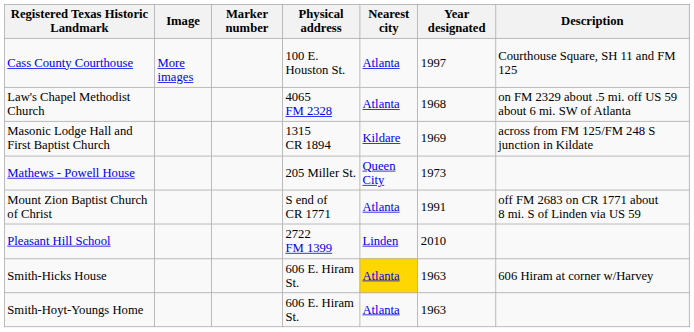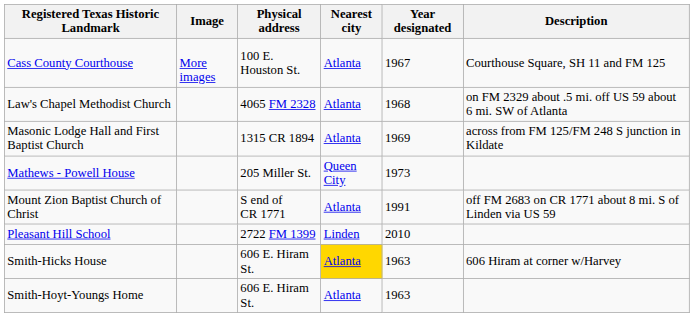 <table class="wikitable sortable">
 <tr>
 <th>Registered Texas Historic Landmark</th>
 <th>Image</th>
-<th>Marker number</th>
 <th>Physical address</th>
 <th>Nearest city</th>
 <th>Year designated</th>
 <th>Description</th>
 </tr>
 <tr>
 <td><a href='#'>Cass County Courthouse</a></td>
 <td><br> <a href='#'>More images</a></td>
-<td></td>
 <td>100 E. Houston St.<br></td>
 <td><a href='#'>Atlanta</a></td>
-<td>1997</td>
+<td>1967</td>
 <td>Courthouse Square, SH 11 and FM 125</td>
 </tr>
 <tr>
 <td>Law's Chapel Methodist Church</td>
-<td></td>
 <td></td>
 <td>4065 <a href='#'>FM 2328</a><br></td>
 <td><a href='#'>Atlanta</a></td>
 <td>1968</td>
 <td>on FM 2329 about .5 mi. off US 59 about 6 mi. SW of Atlanta</td>
 </tr>
 <tr>
 <td>Masonic Lodge Hall and First Baptist Church</td>
 <td></td>
-<td></td>
 <td>1315 CR 1894<br></td>
-<td><a href='#'>Kildare</a></td>
+<td><a href='#'>Atlanta</a></td>
 <td>1969</td>
 <td>across from FM 125/FM 248 S junction in Kildate</td>
 </tr>
 <tr>
 <td><a href='#'>Mathews - Powell House</a></td>
-<td></td>
 <td></td>
 <td>205 Miller St.<br></td>
 <td><a href='#'>Queen City</a></td>
 <td>1973</td>
 <td></td>
 </tr>
 <tr>
 <td>Mount Zion Baptist Church of Christ</td>
 <td></td>
-<td></td>
 <td>S end of CR 1771<br></td>
 <td><a href='#'>Atlanta</a></td>
 <td>1991</td>
 <td>off FM 2683 on CR 1771 about 8 mi. S of Linden via US 59</td>
 </tr>
 <tr>
 <td><a href='#'>Pleasant Hill School</a></td>
-<td></td>
 <td></td>
 <td>2722 <a href='#'>FM 1399</a><br></td>
 <td><a href='#'>Linden</a></td>
 <td>2010</td>
 <td></td>
 </tr>
 <tr>
 <td>Smith-Hicks House</td>
 <td></td>
-<td></td>
 <td>606 E. Hiram St.<br></td>
 <td style="background: gold;"><a href='#'>Atlanta</a></td>
 <td>1963</td>
 <td>606 Hiram at corner w/Harvey</td>
 </tr>
 <tr>
 <td>Smith-Hoyt-Youngs Home </td>
 <td></td>
-<td></td>
 <td>606 E. Hiram St.<br></td>
 <td><a href='#'>Atlanta</a></td>
 <td>1963</td>
 <td></td>
 </tr>
 </table>
